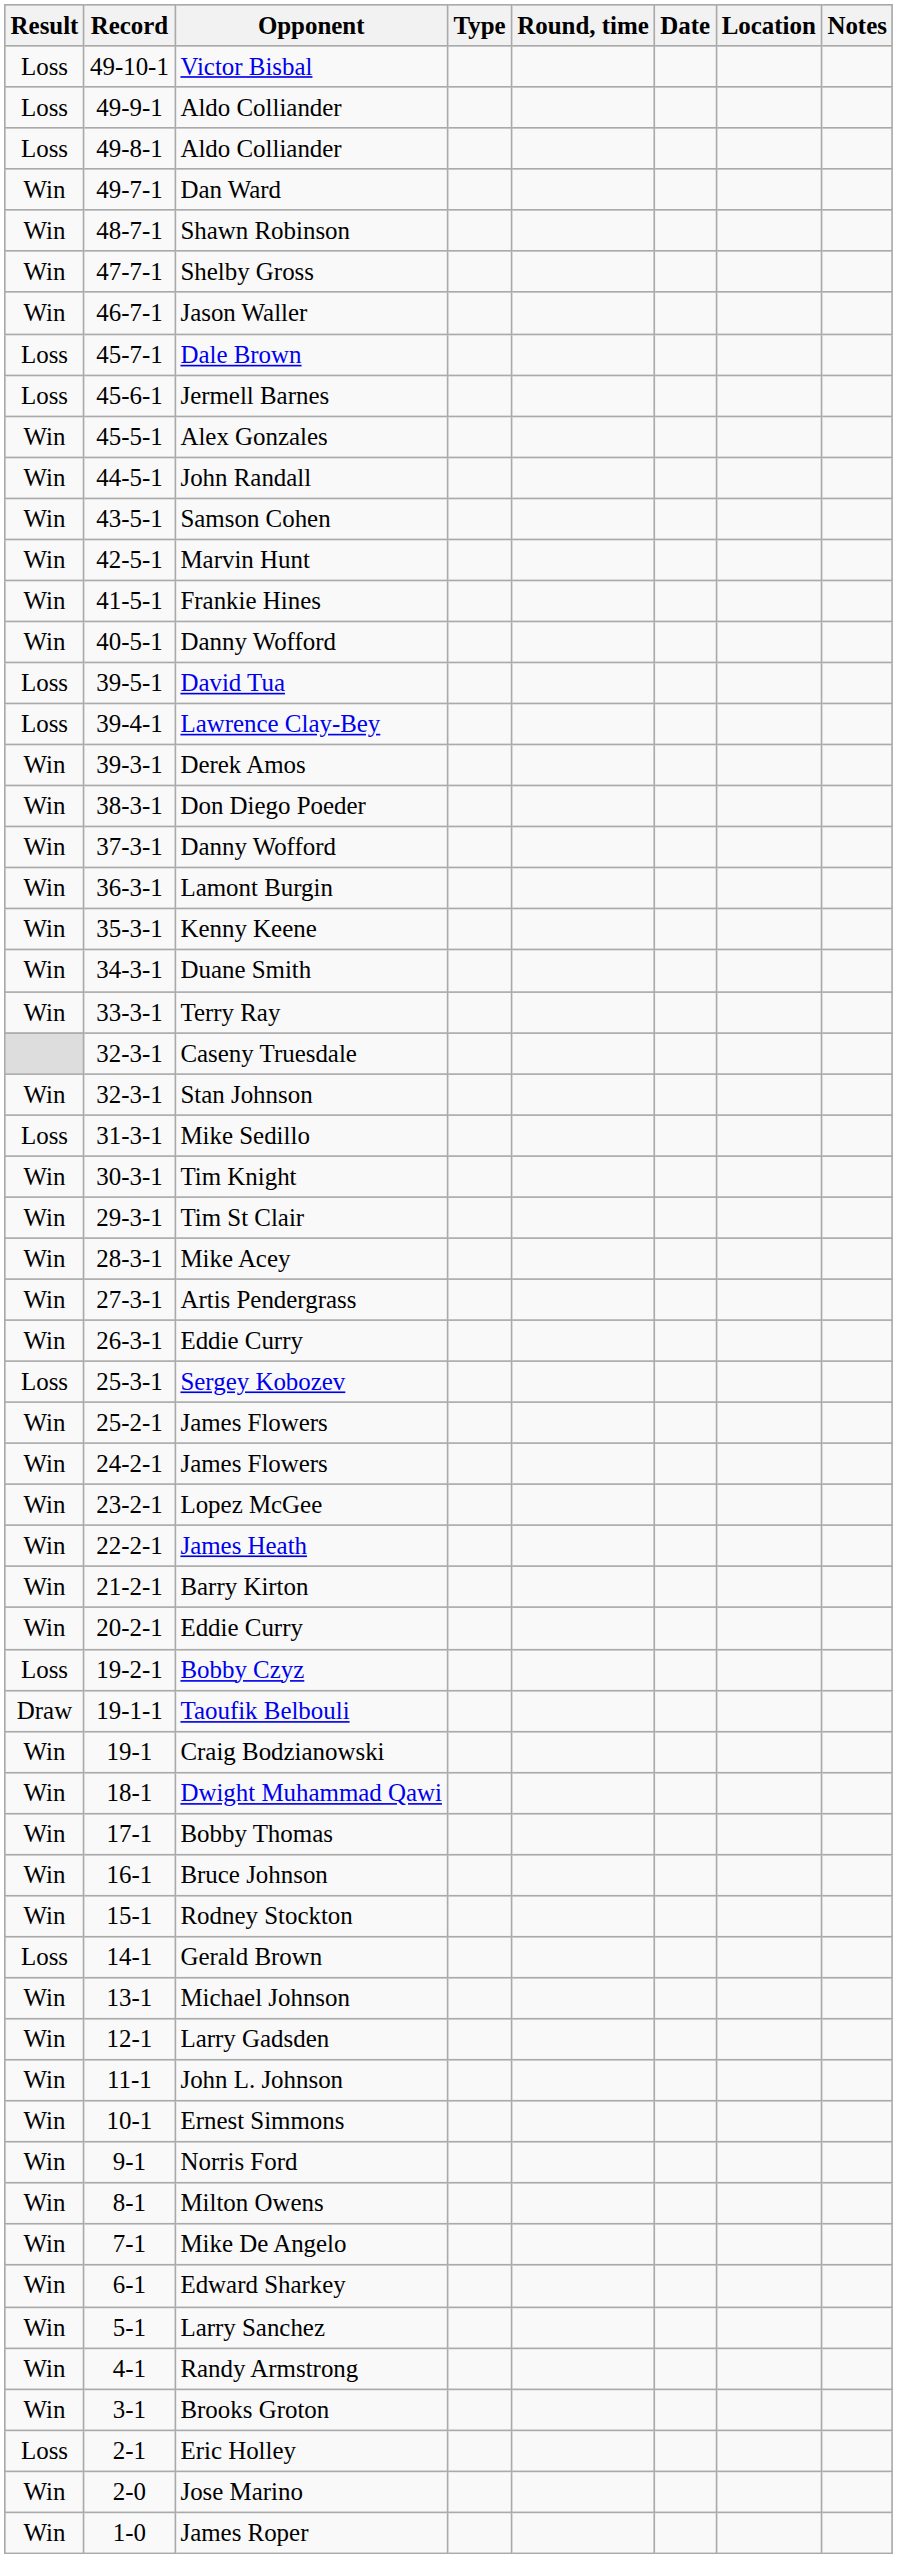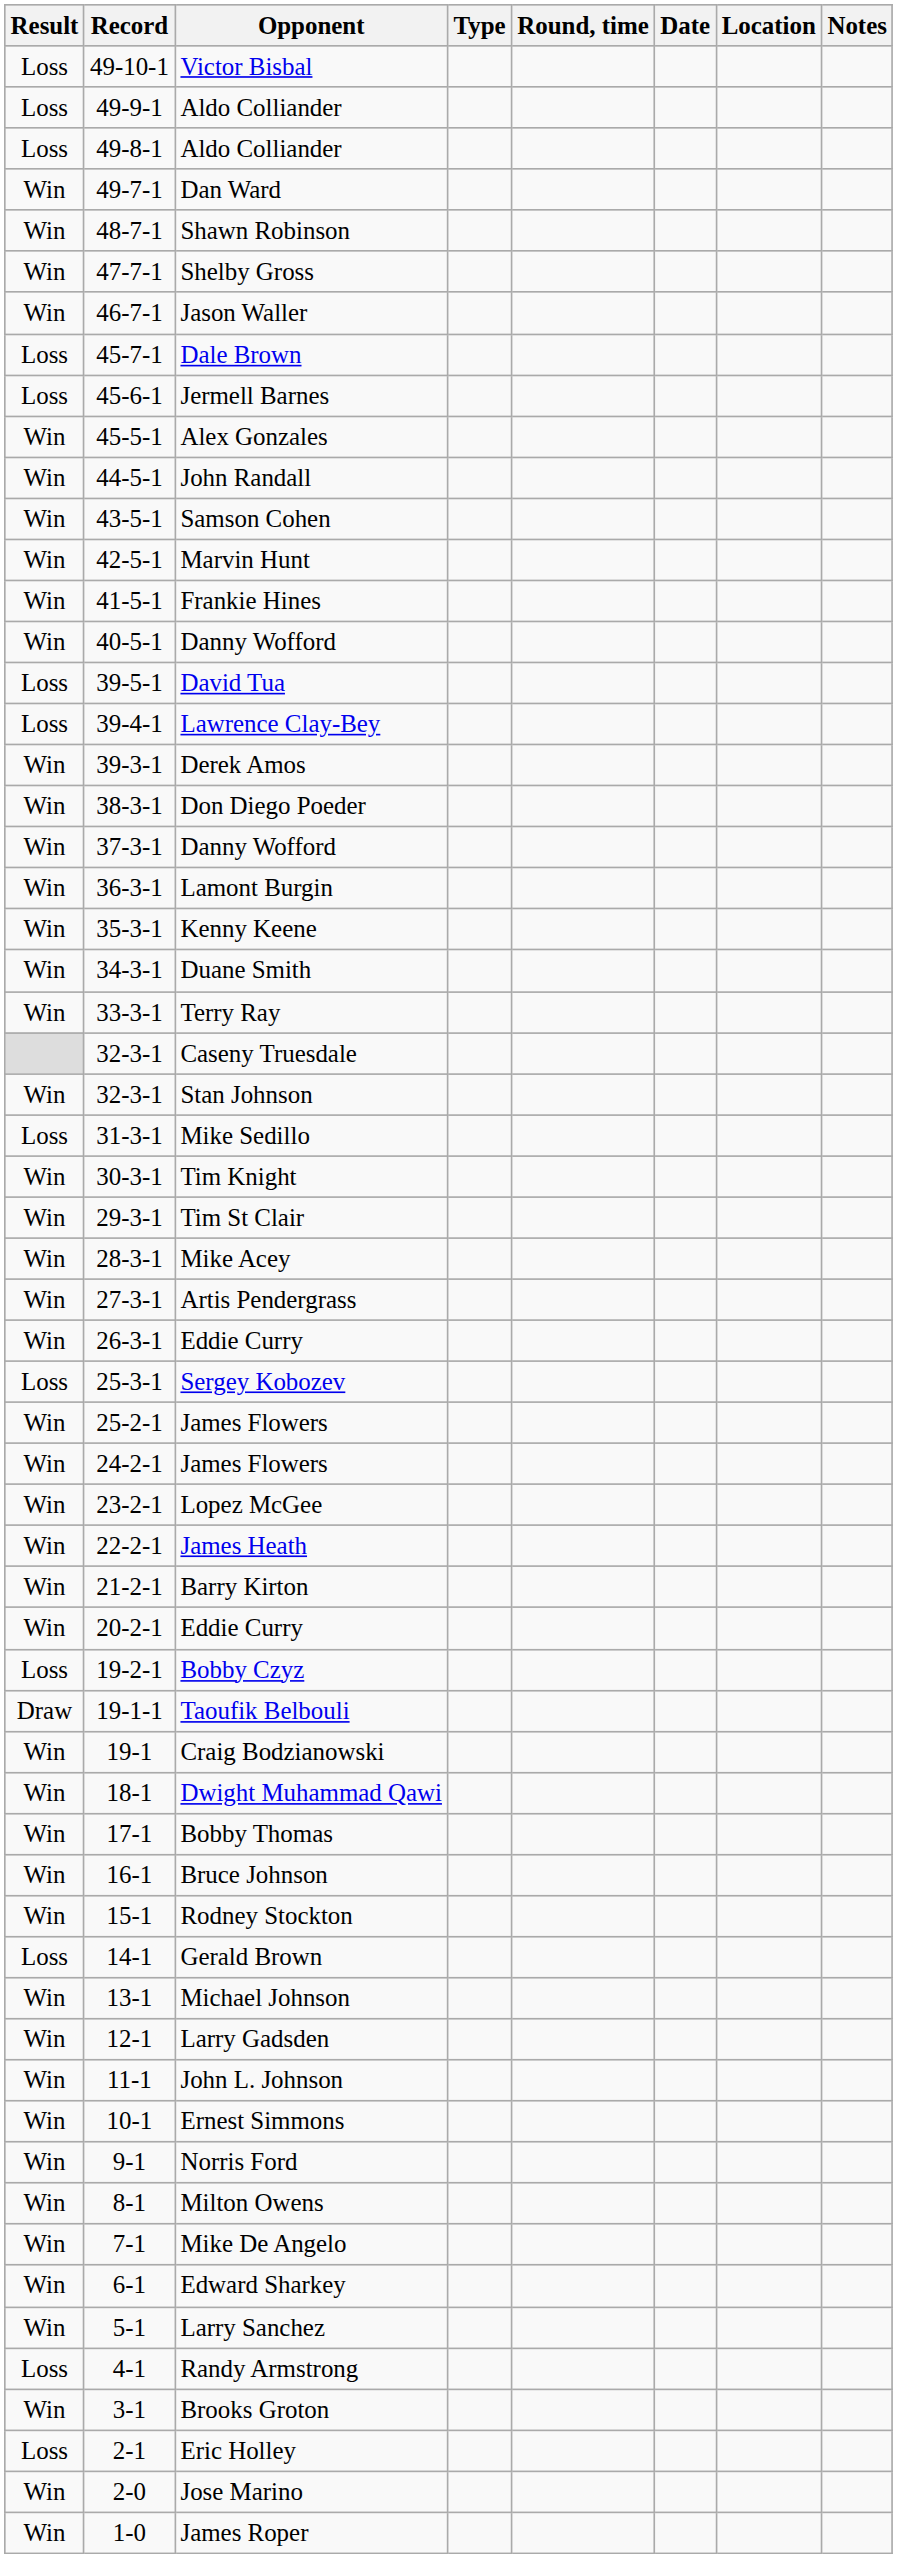 <table class="wikitable" style="text-align:center; font-size:95%">
 <tr>
 <th>Result</th>
 <th>Record</th>
 <th>Opponent</th>
 <th>Type</th>
 <th>Round, time</th>
 <th>Date</th>
 <th>Location</th>
 <th>Notes</th>
 </tr>
 <tr>
 <td>Loss</td>
 <td>49-10-1 </td>
 <td align=left> <a href='#'>Victor Bisbal</a></td>
 <td></td>
 <td></td>
 <td></td>
 <td align=left> </td>
 <td align=left></td>
 </tr>
 <tr>
 <td>Loss</td>
 <td>49-9-1 </td>
 <td align=left> Aldo Colliander</td>
 <td></td>
 <td></td>
 <td></td>
 <td align=left> </td>
 <td align=left></td>
 </tr>
 <tr>
 <td>Loss</td>
 <td>49-8-1 </td>
 <td align=left> Aldo Colliander</td>
 <td></td>
 <td></td>
 <td></td>
 <td align=left> </td>
 <td align=left></td>
 </tr>
 <tr>
 <td>Win</td>
 <td>49-7-1 </td>
 <td align=left> Dan Ward</td>
 <td></td>
 <td></td>
 <td></td>
 <td align=left> </td>
 <td align=left></td>
 </tr>
 <tr>
 <td>Win</td>
 <td>48-7-1 </td>
 <td align=left> Shawn Robinson</td>
 <td></td>
 <td></td>
 <td></td>
 <td align=left> </td>
 <td align=left></td>
 </tr>
 <tr>
 <td>Win</td>
 <td>47-7-1 </td>
 <td align=left> Shelby Gross</td>
 <td></td>
 <td></td>
 <td></td>
 <td align=left> </td>
 <td align=left></td>
 </tr>
 <tr>
 <td>Win</td>
 <td>46-7-1 </td>
 <td align=left> Jason Waller</td>
 <td></td>
 <td></td>
 <td></td>
 <td align=left> </td>
 <td align=left></td>
 </tr>
 <tr>
 <td>Loss</td>
 <td>45-7-1 </td>
 <td align=left> <a href='#'>Dale Brown</a></td>
 <td></td>
 <td></td>
 <td></td>
 <td align=left> </td>
 <td align=left></td>
 </tr>
 <tr>
 <td>Loss</td>
 <td>45-6-1 </td>
 <td align=left> Jermell Barnes</td>
 <td></td>
 <td></td>
 <td></td>
 <td align=left> </td>
 <td align=left></td>
 </tr>
 <tr>
 <td>Win</td>
 <td>45-5-1 </td>
 <td align=left> Alex Gonzales</td>
 <td></td>
 <td></td>
 <td></td>
 <td align=left> </td>
 <td align=left></td>
 </tr>
 <tr>
 <td>Win</td>
 <td>44-5-1 </td>
 <td align=left> John Randall</td>
 <td></td>
 <td></td>
 <td></td>
 <td align=left> </td>
 <td align=left></td>
 </tr>
 <tr>
 <td>Win</td>
 <td>43-5-1 </td>
 <td align=left> Samson Cohen</td>
 <td></td>
 <td></td>
 <td></td>
 <td align=left> </td>
 <td align=left></td>
 </tr>
 <tr>
 <td>Win</td>
 <td>42-5-1 </td>
 <td align=left> Marvin Hunt</td>
 <td></td>
 <td></td>
 <td></td>
 <td align=left> </td>
 <td align=left></td>
 </tr>
 <tr>
 <td>Win</td>
 <td>41-5-1 </td>
 <td align=left> Frankie Hines</td>
 <td></td>
 <td></td>
 <td></td>
 <td align=left> </td>
 <td align=left></td>
 </tr>
 <tr>
 <td>Win</td>
 <td>40-5-1 </td>
 <td align=left> Danny Wofford</td>
 <td></td>
 <td></td>
 <td></td>
 <td align=left> </td>
 <td align=left></td>
 </tr>
 <tr>
 <td>Loss</td>
 <td>39-5-1 </td>
 <td align=left> <a href='#'>David Tua</a></td>
 <td></td>
 <td></td>
 <td></td>
 <td align=left> </td>
 <td align=left></td>
 </tr>
 <tr>
 <td>Loss</td>
 <td>39-4-1 </td>
 <td align=left> <a href='#'>Lawrence Clay-Bey</a></td>
 <td></td>
 <td></td>
 <td></td>
 <td align=left> </td>
 <td align=left></td>
 </tr>
 <tr>
 <td>Win</td>
 <td>39-3-1 </td>
 <td align=left> Derek Amos</td>
 <td></td>
 <td></td>
 <td></td>
 <td align=left> </td>
 <td align=left></td>
 </tr>
 <tr>
 <td>Win</td>
 <td>38-3-1 </td>
 <td align=left> Don Diego Poeder</td>
 <td></td>
 <td></td>
 <td></td>
 <td align=left> </td>
 <td align=left></td>
 </tr>
 <tr>
 <td>Win</td>
 <td>37-3-1 </td>
 <td align=left> Danny Wofford</td>
 <td></td>
 <td></td>
 <td></td>
 <td align=left> </td>
 <td align=left></td>
 </tr>
 <tr>
 <td>Win</td>
 <td>36-3-1 </td>
 <td align=left> Lamont Burgin</td>
 <td></td>
 <td></td>
 <td></td>
 <td align=left> </td>
 <td align=left></td>
 </tr>
 <tr>
 <td>Win</td>
 <td>35-3-1 </td>
 <td align=left> Kenny Keene</td>
 <td></td>
 <td></td>
 <td></td>
 <td align=left> </td>
 <td align=left></td>
 </tr>
 <tr>
 <td>Win</td>
 <td>34-3-1 </td>
 <td align=left> Duane Smith</td>
 <td></td>
 <td></td>
 <td></td>
 <td align=left> </td>
 <td align=left></td>
 </tr>
 <tr>
 <td>Win</td>
 <td>33-3-1 </td>
 <td align=left> Terry Ray</td>
 <td></td>
 <td></td>
 <td></td>
 <td align=left> </td>
 <td align=left></td>
 </tr>
 <tr>
 <td style="background:#DDD"></td>
 <td>32-3-1 </td>
 <td align=left> Caseny Truesdale</td>
 <td></td>
 <td></td>
 <td></td>
 <td align=left> </td>
 <td align=left></td>
 </tr>
 <tr>
 <td>Win</td>
 <td>32-3-1</td>
 <td align=left> Stan Johnson</td>
 <td></td>
 <td></td>
 <td></td>
 <td align=left> </td>
 <td align=left></td>
 </tr>
 <tr>
 <td>Loss</td>
 <td>31-3-1</td>
 <td align=left> Mike Sedillo</td>
 <td></td>
 <td></td>
 <td></td>
 <td align=left> </td>
 <td align=left></td>
 </tr>
 <tr>
 <td>Win</td>
 <td>30-3-1</td>
 <td align=left> Tim Knight</td>
 <td></td>
 <td></td>
 <td></td>
 <td align=left> </td>
 <td align=left></td>
 </tr>
 <tr>
 <td>Win</td>
 <td>29-3-1</td>
 <td align=left> Tim St Clair</td>
 <td></td>
 <td></td>
 <td></td>
 <td align=left> </td>
 <td align=left></td>
 </tr>
 <tr>
 <td>Win</td>
 <td>28-3-1</td>
 <td align=left> Mike Acey</td>
 <td></td>
 <td></td>
 <td></td>
 <td align=left> </td>
 <td align=left></td>
 </tr>
 <tr>
 <td>Win</td>
 <td>27-3-1</td>
 <td align=left> Artis Pendergrass</td>
 <td></td>
 <td></td>
 <td></td>
 <td align=left> </td>
 <td align=left></td>
 </tr>
 <tr>
 <td>Win</td>
 <td>26-3-1</td>
 <td align=left> Eddie Curry</td>
 <td></td>
 <td></td>
 <td></td>
 <td align=left> </td>
 <td align=left></td>
 </tr>
 <tr>
 <td>Loss</td>
 <td>25-3-1</td>
 <td align=left> <a href='#'>Sergey Kobozev</a></td>
 <td></td>
 <td></td>
 <td></td>
 <td align=left> </td>
 <td align=left></td>
 </tr>
 <tr>
 <td>Win</td>
 <td>25-2-1</td>
 <td align=left> James Flowers</td>
 <td></td>
 <td></td>
 <td></td>
 <td align=left> </td>
 <td align=left></td>
 </tr>
 <tr>
 <td>Win</td>
 <td>24-2-1</td>
 <td align=left> James Flowers</td>
 <td></td>
 <td></td>
 <td></td>
 <td align=left> </td>
 <td align=left></td>
 </tr>
 <tr>
 <td>Win</td>
 <td>23-2-1</td>
 <td align=left> Lopez McGee</td>
 <td></td>
 <td></td>
 <td></td>
 <td align=left> </td>
 <td align=left></td>
 </tr>
 <tr>
 <td>Win</td>
 <td>22-2-1</td>
 <td align=left> <a href='#'>James Heath</a></td>
 <td></td>
 <td></td>
 <td></td>
 <td align=left> </td>
 <td align=left></td>
 </tr>
 <tr>
 <td>Win</td>
 <td>21-2-1</td>
 <td align=left> Barry Kirton</td>
 <td></td>
 <td></td>
 <td></td>
 <td align=left> </td>
 <td align=left></td>
 </tr>
 <tr>
 <td>Win</td>
 <td>20-2-1</td>
 <td align=left> Eddie Curry</td>
 <td></td>
 <td></td>
 <td></td>
 <td align=left> </td>
 <td align=left></td>
 </tr>
 <tr>
 <td>Loss</td>
 <td>19-2-1</td>
 <td align=left> <a href='#'>Bobby Czyz</a></td>
 <td></td>
 <td></td>
 <td></td>
 <td align=left> </td>
 <td align=left></td>
 </tr>
 <tr>
 <td>Draw</td>
 <td>19-1-1</td>
 <td align=left> <a href='#'>Taoufik Belbouli</a></td>
 <td></td>
 <td></td>
 <td></td>
 <td align=left> </td>
 <td align=left></td>
 </tr>
 <tr>
 <td>Win</td>
 <td>19-1</td>
 <td align=left> Craig Bodzianowski</td>
 <td></td>
 <td></td>
 <td></td>
 <td align=left> </td>
 <td align=left></td>
 </tr>
 <tr>
 <td>Win</td>
 <td>18-1</td>
 <td align=left> <a href='#'>Dwight Muhammad Qawi</a></td>
 <td></td>
 <td></td>
 <td></td>
 <td align=left> </td>
 <td align=left></td>
 </tr>
 <tr>
 <td>Win</td>
 <td>17-1</td>
 <td align=left> Bobby Thomas</td>
 <td></td>
 <td></td>
 <td></td>
 <td align=left> </td>
 <td align=left></td>
 </tr>
 <tr>
 <td>Win</td>
 <td>16-1</td>
 <td align=left> Bruce Johnson</td>
 <td></td>
 <td></td>
 <td></td>
 <td align=left> </td>
 <td align=left></td>
 </tr>
 <tr>
 <td>Win</td>
 <td>15-1</td>
 <td align=left> Rodney Stockton</td>
 <td></td>
 <td></td>
 <td></td>
 <td align=left> </td>
 <td align=left></td>
 </tr>
 <tr>
 <td>Loss</td>
 <td>14-1</td>
 <td align=left> Gerald Brown</td>
 <td></td>
 <td></td>
 <td></td>
 <td align=left> </td>
 <td align=left></td>
 </tr>
 <tr>
 <td>Win</td>
 <td>13-1</td>
 <td align=left> Michael Johnson</td>
 <td></td>
 <td></td>
 <td></td>
 <td align=left> </td>
 <td align=left></td>
 </tr>
 <tr>
 <td>Win</td>
 <td>12-1</td>
 <td align=left> Larry Gadsden</td>
 <td></td>
 <td></td>
 <td></td>
 <td align=left> </td>
 <td align=left></td>
 </tr>
 <tr>
 <td>Win</td>
 <td>11-1</td>
 <td align=left> John L. Johnson</td>
 <td></td>
 <td></td>
 <td></td>
 <td align=left> </td>
 <td align=left></td>
 </tr>
 <tr>
 <td>Win</td>
 <td>10-1</td>
 <td align=left> Ernest Simmons</td>
 <td></td>
 <td></td>
 <td></td>
 <td align=left> </td>
 <td align=left></td>
 </tr>
 <tr>
 <td>Win</td>
 <td>9-1</td>
 <td align=left> Norris Ford</td>
 <td></td>
 <td></td>
 <td></td>
 <td align=left> </td>
 <td align=left></td>
 </tr>
 <tr>
 <td>Win</td>
 <td>8-1</td>
 <td align=left> Milton Owens</td>
 <td></td>
 <td></td>
 <td></td>
 <td align=left> </td>
 <td align=left></td>
 </tr>
 <tr>
 <td>Win</td>
 <td>7-1</td>
 <td align=left> Mike De Angelo</td>
 <td></td>
 <td></td>
 <td></td>
 <td align=left> </td>
 <td align=left></td>
 </tr>
 <tr>
 <td>Win</td>
 <td>6-1</td>
 <td align=left> Edward Sharkey</td>
 <td></td>
 <td></td>
 <td></td>
 <td align=left> </td>
 <td align=left></td>
 </tr>
 <tr>
 <td>Win</td>
 <td>5-1</td>
 <td align=left> Larry Sanchez</td>
 <td></td>
 <td></td>
 <td></td>
 <td align=left> </td>
 <td align=left></td>
 </tr>
 <tr>
-<td>Win</td>
+<td>Loss</td>
 <td>4-1</td>
 <td align=left> Randy Armstrong</td>
 <td></td>
 <td></td>
 <td></td>
 <td align=left> </td>
 <td align=left></td>
 </tr>
 <tr>
 <td>Win</td>
 <td>3-1</td>
 <td align=left> Brooks Groton</td>
 <td></td>
 <td></td>
 <td></td>
 <td align=left> </td>
 <td align=left></td>
 </tr>
 <tr>
 <td>Loss</td>
 <td>2-1</td>
 <td align=left> Eric Holley</td>
 <td></td>
 <td></td>
 <td></td>
 <td align=left> </td>
 <td align=left></td>
 </tr>
 <tr>
 <td>Win</td>
 <td>2-0</td>
 <td align=left> Jose Marino</td>
 <td></td>
 <td></td>
 <td></td>
 <td align=left> </td>
 <td align=left></td>
 </tr>
 <tr>
 <td>Win</td>
 <td>1-0</td>
 <td align=left> James Roper</td>
 <td></td>
 <td></td>
 <td></td>
 <td align=left> </td>
 <td align=left></td>
 </tr>
 </table>
